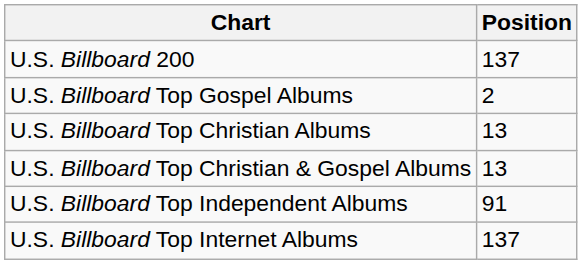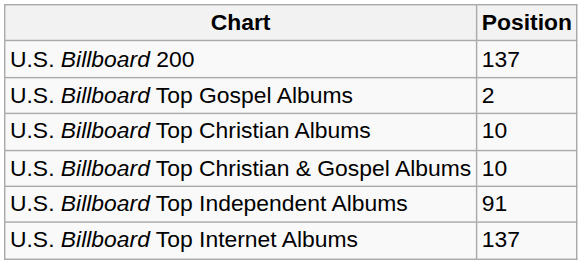 <table class="wikitable" border="1">
 <tr>
 <th align="left">Chart</th>
 <th align="left">Position</th>
 </tr>
 <tr>
 <td align="left">U.S. <em>Billboard</em> 200</td>
 <td align="left">137</td>
 </tr>
 <tr>
 <td align="left">U.S. <em>Billboard</em> Top Gospel Albums</td>
 <td align="left">2</td>
 </tr>
 <tr>
 <td align="left">U.S. <em>Billboard</em> Top Christian Albums</td>
-<td align="left">13</td>
+<td align="left">10</td>
 </tr>
 <tr>
 <td align="left">U.S. <em>Billboard</em> Top Christian & Gospel Albums</td>
-<td align="left">13</td>
+<td align="left">10</td>
 </tr>
 <tr>
 <td align="left">U.S. <em>Billboard</em> Top Independent Albums</td>
 <td align="left">91</td>
 </tr>
 <tr>
 <td align="left">U.S. <em>Billboard</em> Top Internet Albums</td>
 <td align="left">137</td>
 </tr>
 </table>
